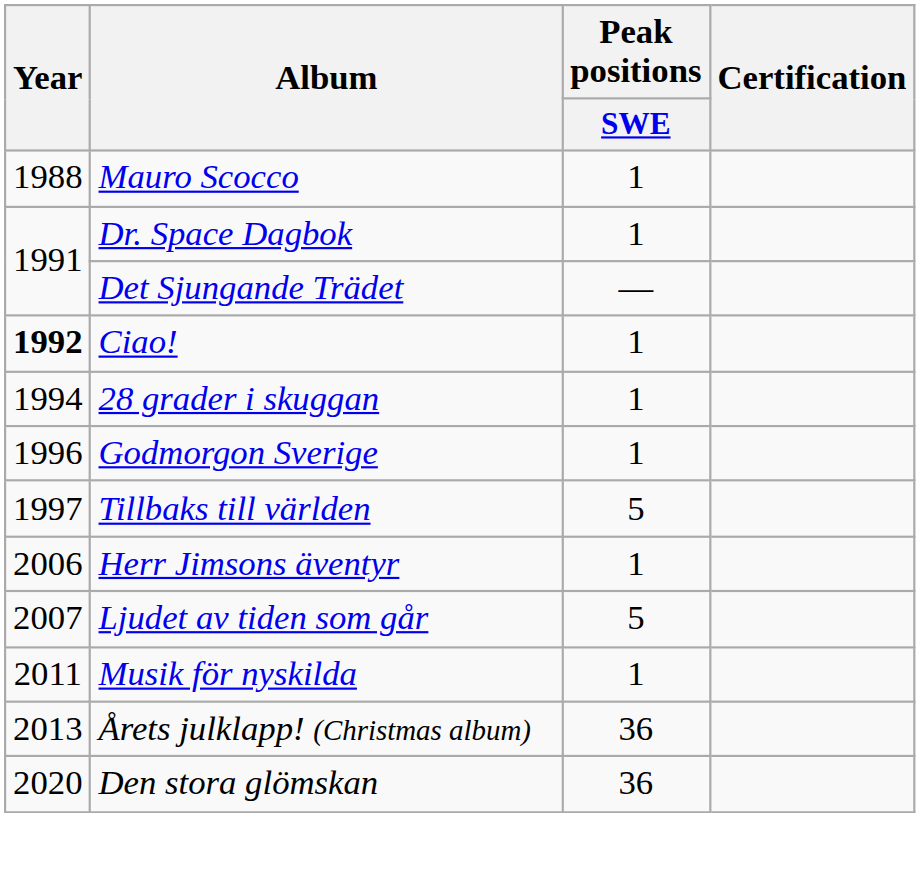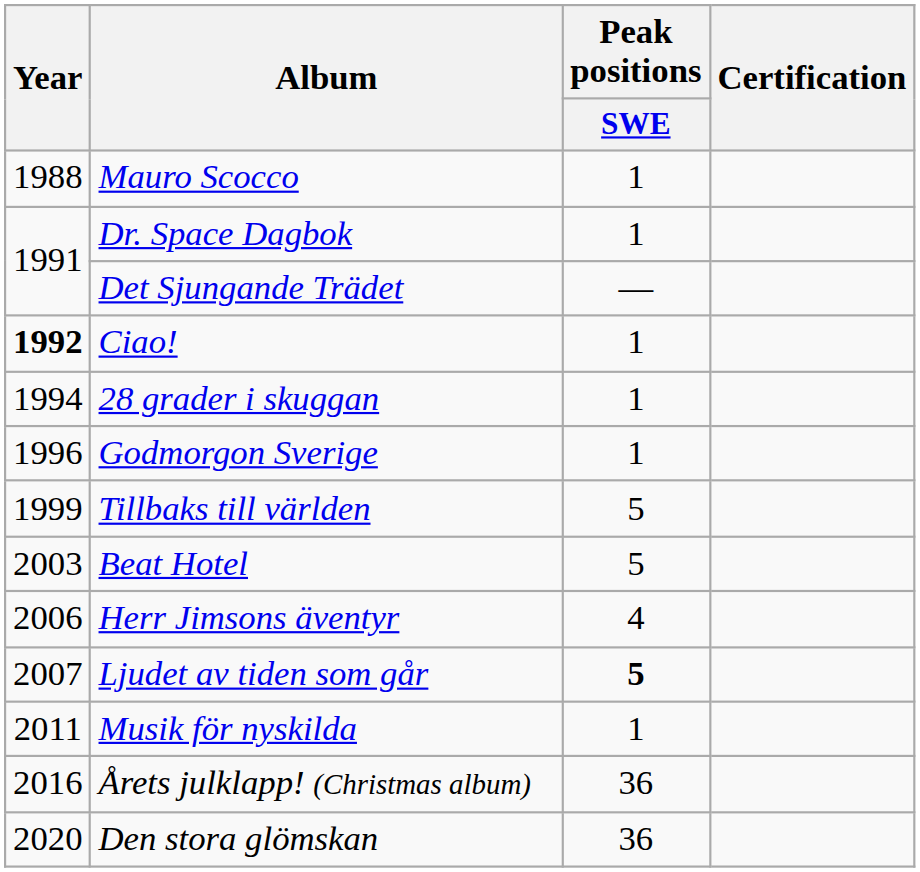 <table class="wikitable">
 <tr>
 <th align="center" rowspan="2" width="10">Year</th>
 <th align="center" rowspan="2" width="210">Album</th>
 <th align="center" colspan="1" width="20">Peak positions</th>
 <th align="center" rowspan="2" width="70">Certification</th>
 </tr>
 <tr>
 <th scope="col" style="width:3em;font-size:90%;"><a href='#'>SWE</a><br></th>
 </tr>
 <tr>
 <td style="text-align:center;">1988</td>
 <td><em><a href='#'>Mauro Scocco</a></em></td>
 <td style="text-align:center;">1</td>
 <td style="text-align:center;"></td>
 </tr>
 <tr>
 <td style="text-align:center;" rowspan="2">1991</td>
 <td><em><a href='#'>Dr. Space Dagbok</a></em></td>
 <td style="text-align:center;">1</td>
 <td style="text-align:center;"></td>
 </tr>
 <tr>
 <td><em><a href='#'>Det Sjungande Trädet</a></em></td>
 <td style="text-align:center;">—</td>
 <td style="text-align:center;"></td>
 </tr>
 <tr>
 <td style="text-align:center;"><strong>1992</strong></td>
 <td><em><a href='#'>Ciao!</a></em></td>
 <td style="text-align:center;">1</td>
 <td style="text-align:center;"></td>
 </tr>
 <tr>
 <td style="text-align:center;">1994</td>
 <td><em><a href='#'>28 grader i skuggan</a></em></td>
 <td style="text-align:center;">1</td>
 <td style="text-align:center;"></td>
 </tr>
 <tr>
 <td style="text-align:center;">1996</td>
 <td><em><a href='#'>Godmorgon Sverige</a></em></td>
 <td style="text-align:center;">1</td>
 <td style="text-align:center;"></td>
 </tr>
 <tr>
-<td style="text-align:center;">1997</td>
+<td style="text-align:center;">1999</td>
 <td><em><a href='#'>Tillbaks till världen</a></em></td>
+<td style="text-align:center;">5</td>
+<td style="text-align:center;"></td>
+</tr>
+<tr>
+<td style="text-align:center;">2003</td>
+<td><em><a href='#'>Beat Hotel</a></em></td>
 <td style="text-align:center;">5</td>
 <td style="text-align:center;"></td>
 </tr>
 <tr>
 <td style="text-align:center;">2006</td>
 <td><em><a href='#'>Herr Jimsons äventyr</a></em></td>
-<td style="text-align:center;">1</td>
+<td style="text-align:center;">4</td>
 <td style="text-align:center;"></td>
 </tr>
 <tr>
 <td style="text-align:center;">2007</td>
 <td><em><a href='#'>Ljudet av tiden som går</a></em></td>
-<td style="text-align:center;">5</td>
+<td style="text-align:center;"><strong>5</strong></td>
 <td style="text-align:center;"></td>
 </tr>
 <tr>
 <td style="text-align:center;">2011</td>
 <td><em><a href='#'>Musik för nyskilda</a></em></td>
 <td style="text-align:center;">1</td>
 <td style="text-align:center;"></td>
 </tr>
 <tr>
-<td style="text-align:center;">2013</td>
+<td style="text-align:center;">2016</td>
 <td><em>Årets julklapp! <small>(Christmas album)</small></em></td>
 <td style="text-align:center;">36</td>
 <td style="text-align:center;"></td>
 </tr>
 <tr>
 <td style="text-align:center;">2020</td>
 <td><em>Den stora glömskan</em></td>
 <td style="text-align:center;">36<br></td>
 <td style="text-align:center;"></td>
 </tr>
 </table>
